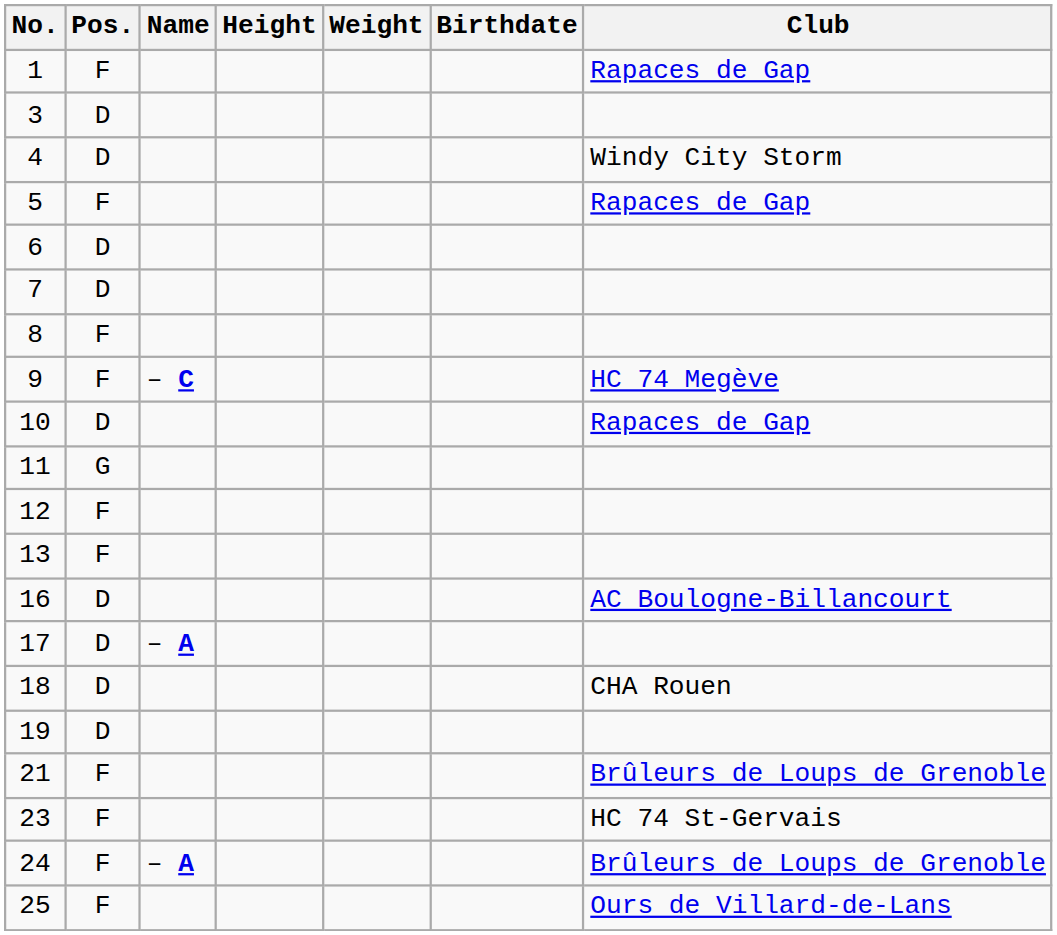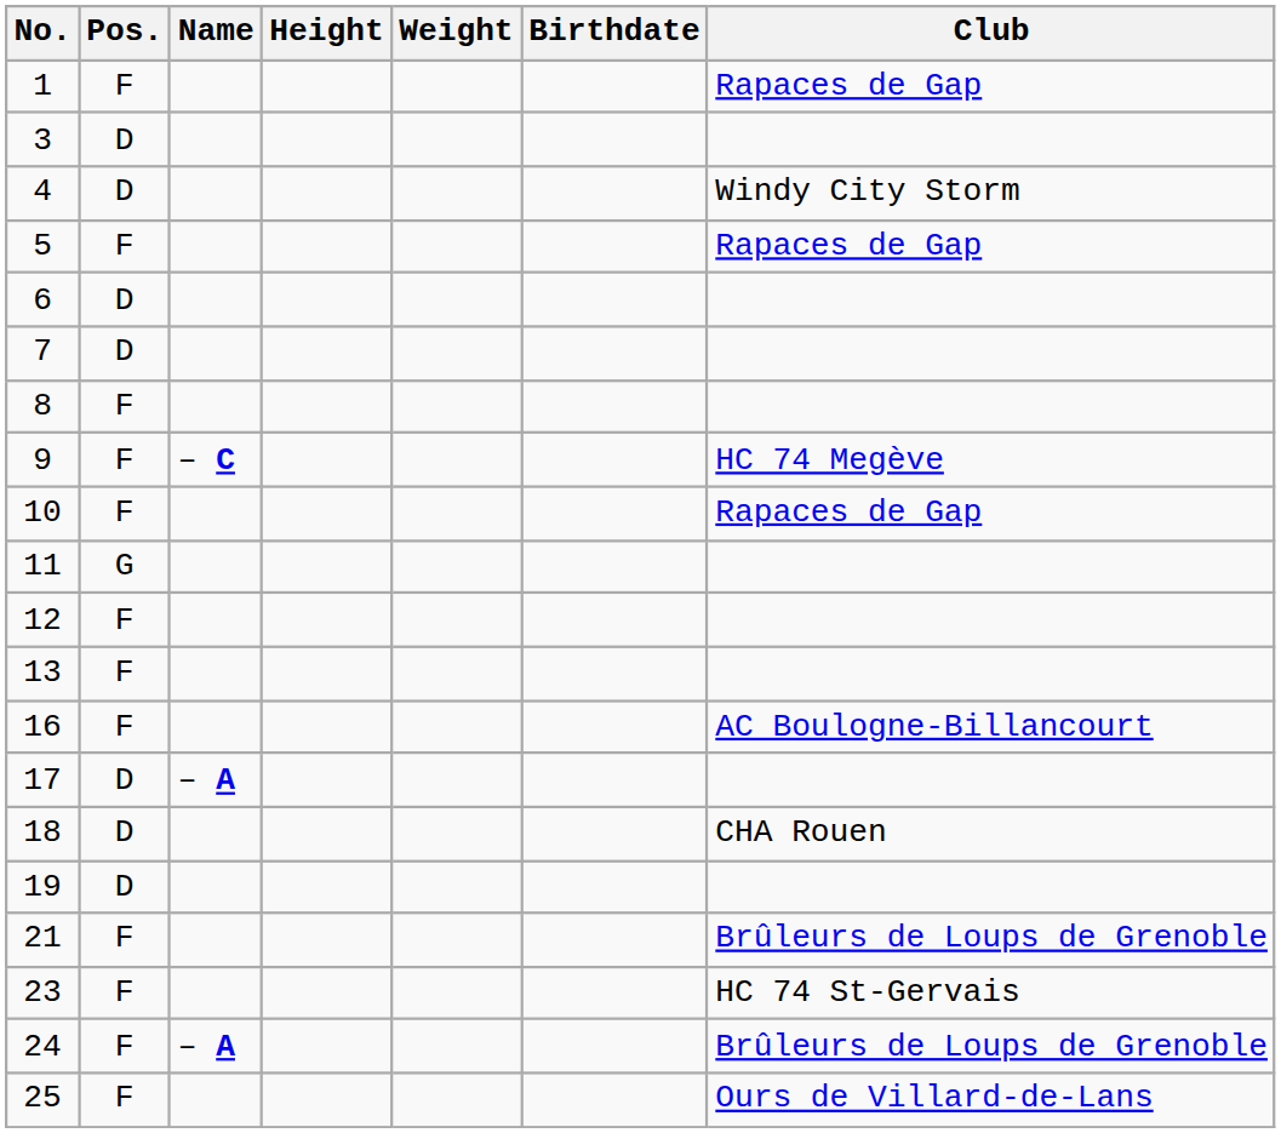 <table class="wikitable sortable" width="" style="font-size: 90%; text-align: center;">
 <tr>
 <th>No.</th>
 <th>Pos.</th>
 <th>Name</th>
 <th>Height</th>
 <th>Weight</th>
 <th>Birthdate</th>
 <th>Club</th>
 </tr>
 <tr>
 <td>1</td>
 <td>F</td>
 <td align=left></td>
 <td></td>
 <td></td>
 <td align=right></td>
 <td align=left> <a href='#'>Rapaces de Gap</a></td>
 </tr>
 <tr>
 <td>3</td>
 <td>D</td>
 <td align=left></td>
 <td></td>
 <td></td>
 <td align=right></td>
 <td align=left> </td>
 </tr>
 <tr>
 <td>4</td>
 <td>D</td>
 <td align=left></td>
 <td></td>
 <td></td>
 <td align=right></td>
 <td align=left> Windy City Storm</td>
 </tr>
 <tr>
 <td>5</td>
 <td>F</td>
 <td align=left></td>
 <td></td>
 <td></td>
 <td align=right></td>
 <td align=left> <a href='#'>Rapaces de Gap</a></td>
 </tr>
 <tr>
 <td>6</td>
 <td>D</td>
 <td align=left></td>
 <td></td>
 <td></td>
 <td align=right></td>
 <td align=left> </td>
 </tr>
 <tr>
 <td>7</td>
 <td>D</td>
 <td align=left></td>
 <td></td>
 <td></td>
 <td align=right></td>
 <td align=left> </td>
 </tr>
 <tr>
 <td>8</td>
 <td>F</td>
 <td align=left></td>
 <td></td>
 <td></td>
 <td align=right></td>
 <td align=left> </td>
 </tr>
 <tr>
 <td>9</td>
 <td>F</td>
 <td align=left> – <a href='#'><strong>C</strong></a></td>
 <td></td>
 <td></td>
 <td align=right></td>
 <td align=left> <a href='#'>HC 74 Megève</a></td>
 </tr>
 <tr>
 <td>10</td>
-<td>D</td>
+<td>F</td>
 <td align=left></td>
 <td></td>
 <td></td>
 <td align=right></td>
 <td align=left> <a href='#'>Rapaces de Gap</a></td>
 </tr>
 <tr>
 <td>11</td>
 <td>G</td>
 <td align=left></td>
 <td></td>
 <td></td>
 <td align=right></td>
 <td align=left> </td>
 </tr>
 <tr>
 <td>12</td>
 <td>F</td>
 <td align=left></td>
 <td></td>
 <td></td>
 <td align=right></td>
 <td align=left> </td>
 </tr>
 <tr>
 <td>13</td>
 <td>F</td>
 <td align=left></td>
 <td></td>
 <td></td>
 <td align=right></td>
 <td align=left> </td>
 </tr>
 <tr>
 <td>16</td>
-<td>D</td>
+<td>F</td>
 <td align=left></td>
 <td></td>
 <td></td>
 <td align=right></td>
 <td align=left> <a href='#'>AC Boulogne-Billancourt</a></td>
 </tr>
 <tr>
 <td>17</td>
 <td>D</td>
 <td align=left> – <a href='#'><strong>A</strong></a></td>
 <td></td>
 <td></td>
 <td align=right></td>
 <td align=left> </td>
 </tr>
 <tr>
 <td>18</td>
 <td>D</td>
 <td align=left></td>
 <td></td>
 <td></td>
 <td align=right></td>
 <td align=left> CHA Rouen</td>
 </tr>
 <tr>
 <td>19</td>
 <td>D</td>
 <td align=left></td>
 <td></td>
 <td></td>
 <td align=right></td>
 <td align=left> </td>
 </tr>
 <tr>
 <td>21</td>
 <td>F</td>
 <td align=left></td>
 <td></td>
 <td></td>
 <td align=right></td>
 <td align=left> <a href='#'>Brûleurs de Loups de Grenoble</a></td>
 </tr>
 <tr>
 <td>23</td>
 <td>F</td>
 <td align=left></td>
 <td></td>
 <td></td>
 <td align=right></td>
 <td align=left> HC 74 St-Gervais</td>
 </tr>
 <tr>
 <td>24</td>
 <td>F</td>
 <td align=left> – <a href='#'><strong>A</strong></a></td>
 <td></td>
 <td></td>
 <td align=right></td>
 <td align=left> <a href='#'>Brûleurs de Loups de Grenoble</a></td>
 </tr>
 <tr>
 <td>25</td>
 <td>F</td>
 <td align=left></td>
 <td></td>
 <td></td>
 <td align=right></td>
 <td align=left> <a href='#'>Ours de Villard-de-Lans</a></td>
 </tr>
 </table>
